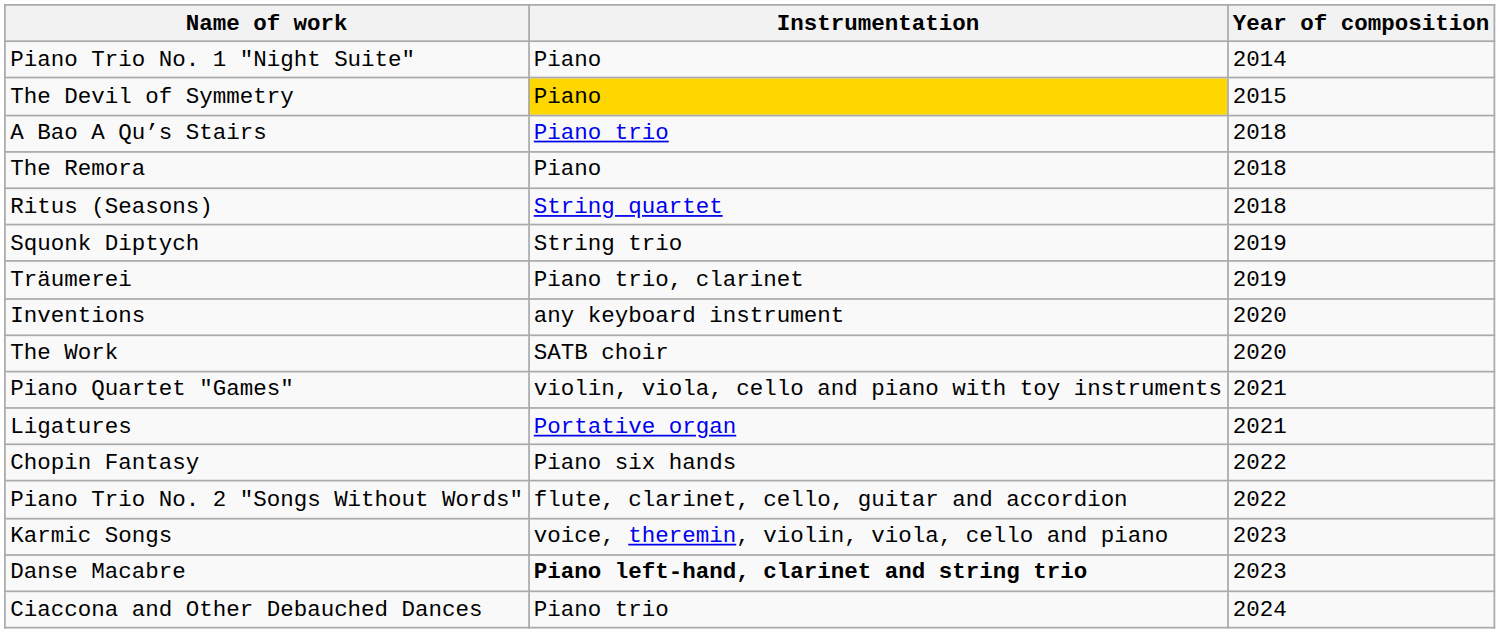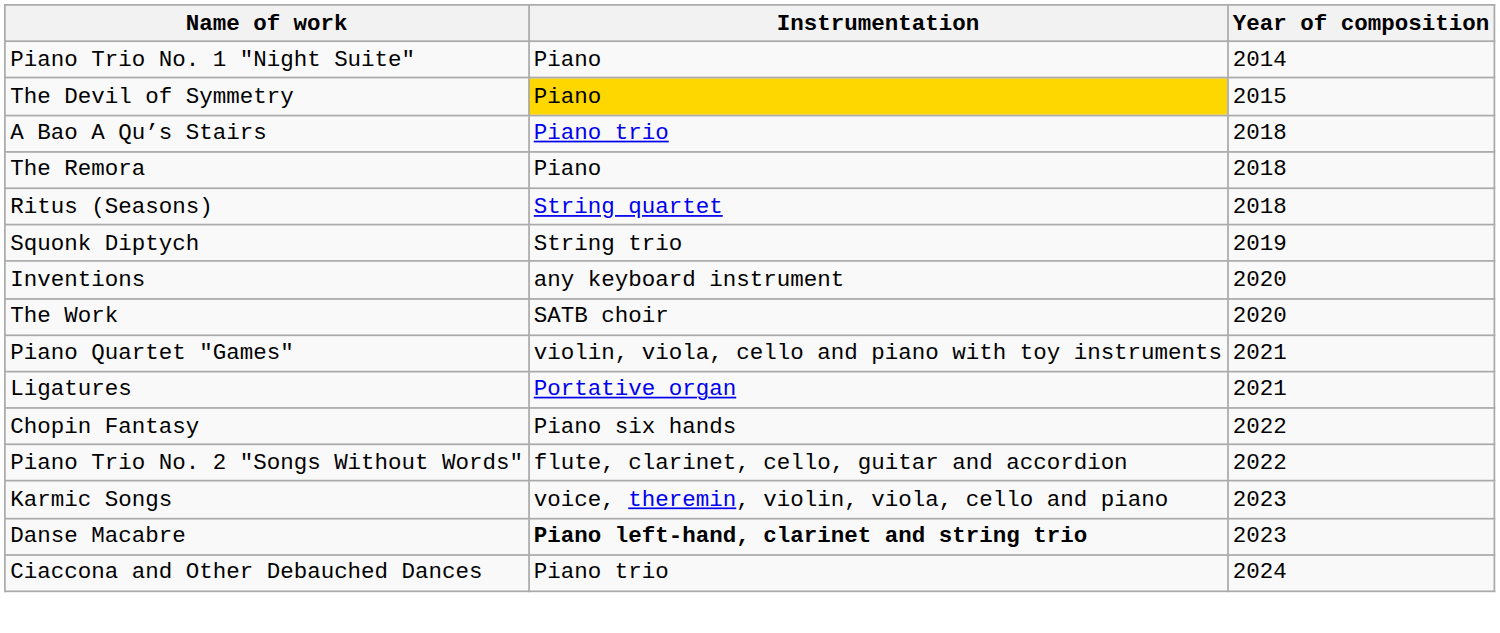 <table class="wikitable">
 <tr>
 <th>Name of work</th>
 <th>Instrumentation</th>
 <th>Year of composition</th>
 </tr>
 <tr>
 <td>Piano Trio No. 1 "Night Suite"</td>
 <td>Piano</td>
 <td>2014</td>
 </tr>
 <tr>
 <td>The Devil of Symmetry</td>
 <td style="background: gold;">Piano</td>
 <td>2015</td>
 </tr>
 <tr>
 <td>A Bao A Qu’s Stairs</td>
 <td><a href='#'>Piano trio</a></td>
 <td>2018</td>
 </tr>
 <tr>
 <td>The Remora</td>
 <td>Piano</td>
 <td>2018</td>
 </tr>
 <tr>
 <td>Ritus (Seasons)</td>
 <td><a href='#'>String quartet</a></td>
 <td>2018</td>
 </tr>
 <tr>
 <td>Squonk Diptych</td>
 <td>String trio</td>
-<td>2019</td>
-</tr>
-<tr>
-<td>Träumerei</td>
-<td>Piano trio, clarinet</td>
 <td>2019</td>
 </tr>
 <tr>
 <td>Inventions</td>
 <td>any keyboard instrument</td>
 <td>2020</td>
 </tr>
 <tr>
 <td>The Work</td>
 <td>SATB choir</td>
 <td>2020</td>
 </tr>
 <tr>
 <td>Piano Quartet "Games"</td>
 <td>violin, viola, cello and piano with toy instruments</td>
 <td>2021</td>
 </tr>
 <tr>
 <td>Ligatures</td>
 <td><a href='#'>Portative organ</a></td>
 <td>2021</td>
 </tr>
 <tr>
 <td>Chopin Fantasy</td>
 <td>Piano six hands</td>
 <td>2022</td>
 </tr>
 <tr>
 <td>Piano Trio No. 2 "Songs Without Words"</td>
 <td>flute, clarinet, cello, guitar and accordion</td>
 <td>2022</td>
 </tr>
 <tr>
 <td>Karmic Songs</td>
 <td>voice, <a href='#'>theremin</a>, violin, viola, cello and piano</td>
 <td>2023</td>
 </tr>
 <tr>
 <td>Danse Macabre</td>
 <td><strong>Piano left-hand, clarinet and string trio</strong></td>
 <td>2023</td>
 </tr>
 <tr>
 <td>Ciaccona and Other Debauched Dances</td>
 <td>Piano trio</td>
 <td>2024</td>
 </tr>
 </table>
